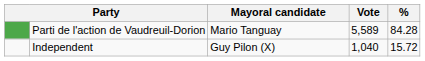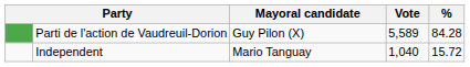 <table class="wikitable">
 <tr>
 <th bgcolor="#DDDDFF" width="230px" colspan="2">Party</th>
 <th bgcolor="#DDDDFF" width="200px">Mayoral candidate</th>
 <th bgcolor="#DDDDFF" width="50px">Vote</th>
 <th bgcolor="#DDDDFF" width="30px">%</th>
 </tr>
 <tr>
 <td bgcolor=#4DA849  width="30px"> </td>
 <td>Parti de l'action de Vaudreuil-Dorion</td>
-<td>Mario Tanguay</td>
+<td>Guy Pilon (X)</td>
 <td>5,589</td>
 <td>84.28</td>
 </tr>
 <tr>
 <td> </td>
 <td>Independent</td>
-<td>Guy Pilon (X)</td>
+<td>Mario Tanguay</td>
 <td>1,040</td>
 <td>15.72</td>
 </tr>
 </table>
